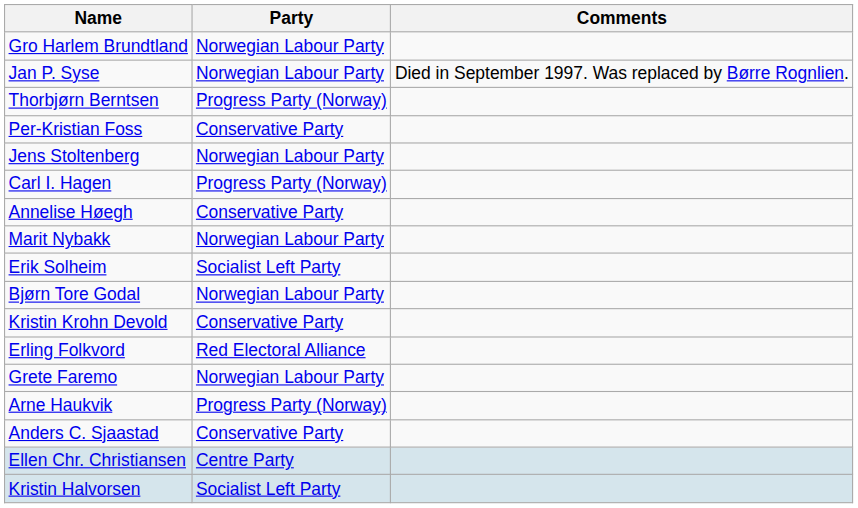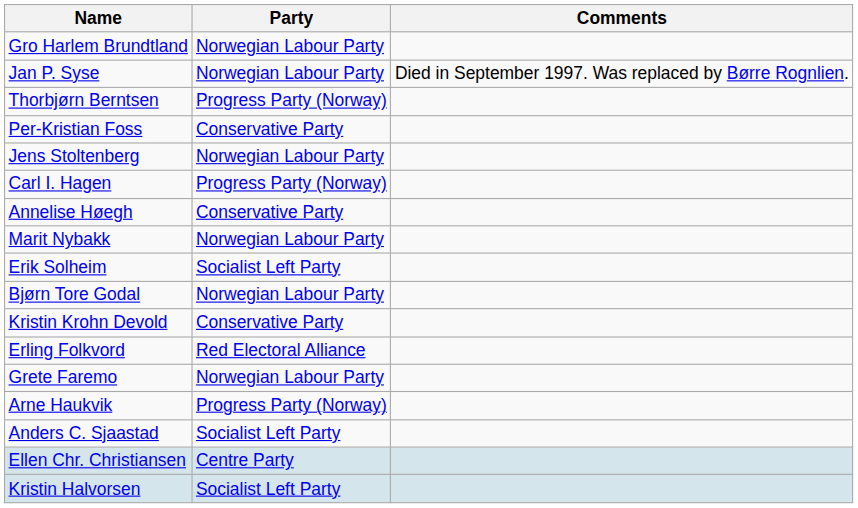 <table class="wikitable">
 <tr>
 <th>Name</th>
 <th>Party</th>
 <th>Comments</th>
 </tr>
 <tr>
 <td><a href='#'>Gro Harlem Brundtland</a></td>
 <td><a href='#'>Norwegian Labour Party</a></td>
 <td></td>
 </tr>
 <tr>
 <td><a href='#'>Jan P. Syse</a></td>
 <td><a href='#'>Norwegian Labour Party</a></td>
 <td>Died in September 1997. Was replaced by <a href='#'>Børre Rognlien</a>.</td>
 </tr>
 <tr>
 <td><a href='#'>Thorbjørn Berntsen</a></td>
 <td><a href='#'>Progress Party (Norway)</a></td>
 <td></td>
 </tr>
 <tr>
 <td><a href='#'>Per-Kristian Foss</a></td>
 <td><a href='#'>Conservative Party</a></td>
 <td></td>
 </tr>
 <tr>
 <td><a href='#'>Jens Stoltenberg</a></td>
 <td><a href='#'>Norwegian Labour Party</a></td>
 <td></td>
 </tr>
 <tr>
 <td><a href='#'>Carl I. Hagen</a></td>
 <td><a href='#'>Progress Party (Norway)</a></td>
 <td></td>
 </tr>
 <tr>
 <td><a href='#'>Annelise Høegh</a></td>
 <td><a href='#'>Conservative Party</a></td>
 <td></td>
 </tr>
 <tr>
 <td><a href='#'>Marit Nybakk</a></td>
 <td><a href='#'>Norwegian Labour Party</a></td>
 <td></td>
 </tr>
 <tr>
 <td><a href='#'>Erik Solheim</a></td>
 <td><a href='#'>Socialist Left Party</a></td>
 <td></td>
 </tr>
 <tr>
 <td><a href='#'>Bjørn Tore Godal</a></td>
 <td><a href='#'>Norwegian Labour Party</a></td>
 <td></td>
 </tr>
 <tr>
 <td><a href='#'>Kristin Krohn Devold</a></td>
 <td><a href='#'>Conservative Party</a></td>
 <td></td>
 </tr>
 <tr>
 <td><a href='#'>Erling Folkvord</a></td>
 <td><a href='#'>Red Electoral Alliance</a></td>
 <td></td>
 </tr>
 <tr>
 <td><a href='#'>Grete Faremo</a></td>
 <td><a href='#'>Norwegian Labour Party</a></td>
 <td></td>
 </tr>
 <tr>
 <td><a href='#'>Arne Haukvik</a></td>
 <td><a href='#'>Progress Party (Norway)</a></td>
 <td></td>
 </tr>
 <tr>
 <td><a href='#'>Anders C. Sjaastad</a></td>
-<td><a href='#'>Conservative Party</a></td>
+<td><a href='#'>Socialist Left Party</a></td>
 <td></td>
 </tr>
 <tr style="background:#D5E5EC">
 <td><a href='#'>Ellen Chr. Christiansen</a></td>
 <td><a href='#'>Centre Party</a></td>
 <td></td>
 </tr>
 <tr style="background:#D5E5EC">
 <td><a href='#'>Kristin Halvorsen</a></td>
 <td><a href='#'>Socialist Left Party</a></td>
 <td></td>
 </tr>
 </table>
